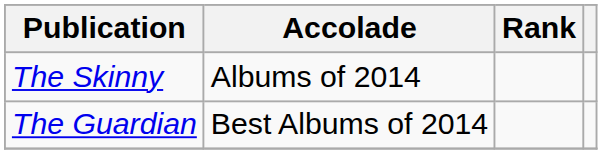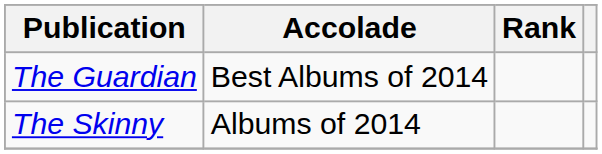 <table class="wikitable sortable">
 <tr>
 <th>Publication</th>
 <th>Accolade</th>
 <th>Rank</th>
 <th class="unsortable"></th>
 </tr>
 <tr>
+<td><em><a href='#'>The Guardian</a></em></td>
+<td>Best Albums of 2014</td>
+<td></td>
+<td></td>
+</tr>
+<tr>
 <td><em><a href='#'>The Skinny</a></em></td>
 <td>Albums of 2014</td>
 <td></td>
 <td></td>
 </tr>
 <tr>
-<td><em><a href='#'>The Guardian</a></em></td>
-<td>Best Albums of 2014</td>
-<td></td>
-<td></td>
-</tr>
-<tr>
 </tr>
 </table>
